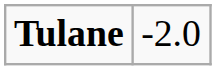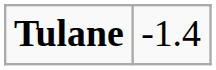 <table class="wikitable" style="border: none;">
 <tr align="center">
 </tr>
 <tr align="center">
 <td><strong>Tulane</strong></td>
-<td>-2.0</td>
+<td>-1.4</td>
 </tr>
 </table>
